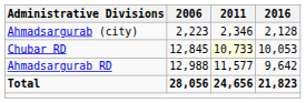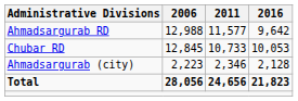 <table class="wikitable">
 <tr>
 <th>Administrative Divisions</th>
 <th>2006</th>
 <th>2011</th>
 <th>2016</th>
 </tr>
 <tr>
+<td><a href='#'>Ahmadsargurab RD</a></td>
+<td style="text-align: right;">12,988</td>
+<td style="text-align: right;">11,577</td>
+<td style="text-align: right;">9,642</td>
+</tr>
+<tr>
+<td><a href='#'>Chubar RD</a></td>
+<td style="text-align: right;">12,845</td>
+<td style="text-align: right;">10,733</td>
+<td style="text-align: right;">10,053</td>
+</tr>
+<tr>
 <td><a href='#'>Ahmadsargurab</a> (city)</td>
 <td style="text-align: right;">2,223</td>
 <td style="text-align: right;">2,346</td>
 <td style="text-align: right;">2,128</td>
-</tr>
-<tr>
-<td><a href='#'>Chubar RD</a></td>
-<td style="text-align: right;">12,845</td>
-<td style="background: lightyellow; text-align: right;">10,733</td>
-<td style="text-align: right;">10,053</td>
-</tr>
-<tr>
-<td><a href='#'>Ahmadsargurab RD</a></td>
-<td style="text-align: right;">12,988</td>
-<td style="text-align: right;">11,577</td>
-<td style="text-align: right;">9,642</td>
 </tr>
 <tr>
 <td><strong>Total</strong></td>
 <td style="text-align: right;"><strong>28,056</strong></td>
 <td style="text-align: right;"><strong>24,656</strong></td>
 <td style="text-align: right;"><strong>21,823</strong></td>
 </tr>
 <tr>
 <td colspan=4></td>
 </tr>
 </table>
